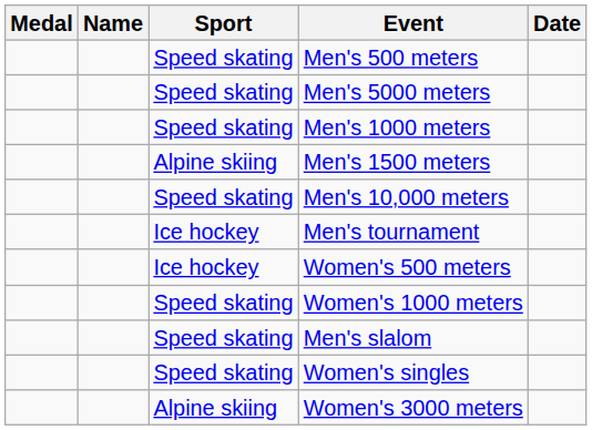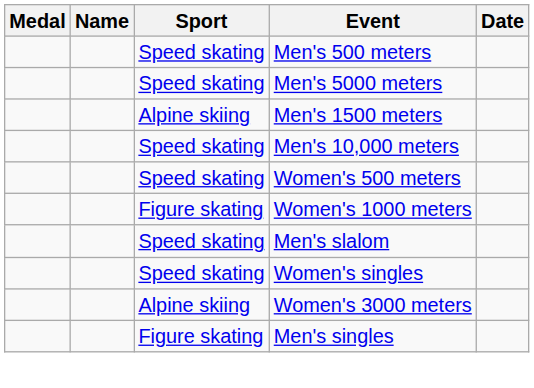 <table class="wikitable sortable" style=font-size:95%>
 <tr>
 <th>Medal</th>
 <th>Name</th>
 <th>Sport</th>
 <th>Event</th>
 <th>Date</th>
 </tr>
 <tr>
 <td></td>
 <td></td>
 <td><a href='#'>Speed skating</a></td>
 <td><a href='#'>Men's 500 meters</a></td>
 <td></td>
 </tr>
 <tr>
 <td></td>
 <td></td>
 <td><a href='#'>Speed skating</a></td>
 <td><a href='#'>Men's 5000 meters</a></td>
 <td></td>
 </tr>
 <tr>
 <td></td>
 <td></td>
-<td><a href='#'>Speed skating</a></td>
-<td><a href='#'>Men's 1000 meters</a></td>
-<td></td>
-</tr>
-<tr>
-<td></td>
-<td></td>
 <td><a href='#'>Alpine skiing</a></td>
 <td><a href='#'>Men's 1500 meters</a></td>
 <td></td>
 </tr>
 <tr>
 <td></td>
 <td></td>
 <td><a href='#'>Speed skating</a></td>
 <td><a href='#'>Men's 10,000 meters</a></td>
 <td></td>
 </tr>
 <tr>
 <td></td>
-<td><br></td>
-<td><a href='#'>Ice hockey</a></td>
-<td><a href='#'>Men's tournament</a></td>
 <td></td>
-</tr>
-<tr>
-<td></td>
-<td></td>
-<td><a href='#'>Ice hockey</a></td>
+<td><a href='#'>Speed skating</a></td>
 <td><a href='#'>Women's 500 meters</a></td>
 <td></td>
 </tr>
 <tr>
 <td></td>
 <td></td>
-<td><a href='#'>Speed skating</a></td>
+<td><a href='#'>Figure skating</a></td>
 <td><a href='#'>Women's 1000 meters</a></td>
 <td></td>
 </tr>
 <tr>
 <td></td>
 <td></td>
 <td><a href='#'>Speed skating</a></td>
 <td><a href='#'>Men's slalom</a></td>
 <td></td>
 </tr>
 <tr>
 <td></td>
 <td></td>
 <td><a href='#'>Speed skating</a></td>
 <td><a href='#'>Women's singles</a></td>
 <td></td>
 </tr>
 <tr>
 <td></td>
 <td></td>
 <td><a href='#'>Alpine skiing</a></td>
 <td><a href='#'>Women's 3000 meters</a></td>
 <td></td>
 </tr>
+<tr>
+<td></td>
+<td></td>
+<td><a href='#'>Figure skating</a></td>
+<td><a href='#'>Men's singles</a></td>
+<td></td>
+</tr>
 </table>
